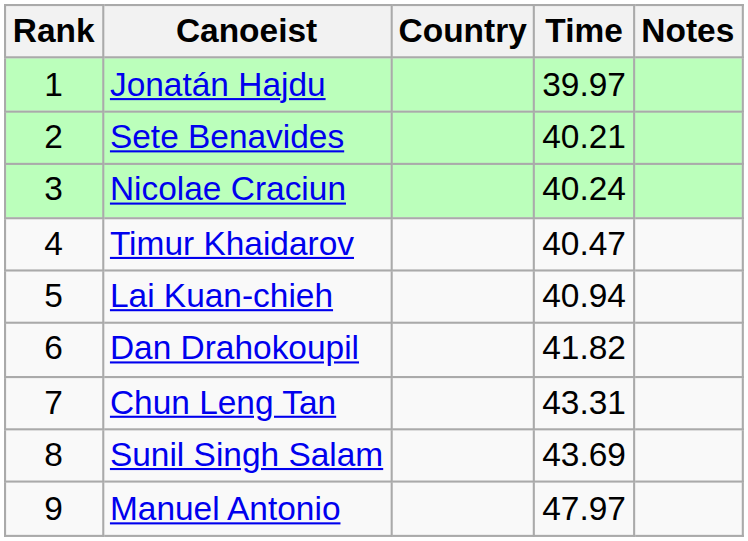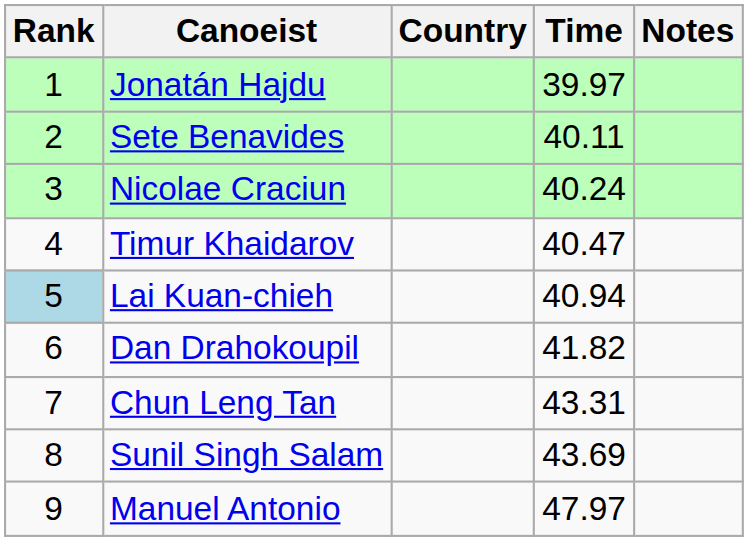 <table class="wikitable" style="text-align:center">
 <tr>
 <th>Rank</th>
 <th>Canoeist</th>
 <th>Country</th>
 <th>Time</th>
 <th>Notes</th>
 </tr>
 <tr bgcolor=bbffbb>
 <td>1</td>
 <td align="left"><a href='#'>Jonatán Hajdu</a></td>
 <td align="left"></td>
 <td>39.97</td>
 <td></td>
 </tr>
 <tr bgcolor=bbffbb>
 <td>2</td>
 <td align="left"><a href='#'>Sete Benavides</a></td>
 <td align="left"></td>
-<td>40.21</td>
+<td>40.11</td>
 <td></td>
 </tr>
 <tr bgcolor=bbffbb>
 <td>3</td>
 <td align="left"><a href='#'>Nicolae Craciun</a></td>
 <td align="left"></td>
 <td>40.24</td>
 <td></td>
 </tr>
 <tr>
 <td>4</td>
 <td align="left"><a href='#'>Timur Khaidarov</a></td>
 <td align="left"></td>
 <td>40.47</td>
 <td></td>
 </tr>
 <tr>
-<td>5</td>
+<td style="background: lightblue;">5</td>
 <td align="left"><a href='#'>Lai Kuan-chieh</a></td>
 <td align="left"></td>
 <td>40.94</td>
 <td></td>
 </tr>
 <tr>
 <td>6</td>
 <td align="left"><a href='#'>Dan Drahokoupil</a></td>
 <td align="left"></td>
 <td>41.82</td>
 <td></td>
 </tr>
 <tr>
 <td>7</td>
 <td align="left"><a href='#'>Chun Leng Tan</a></td>
 <td align="left"></td>
 <td>43.31</td>
 <td></td>
 </tr>
 <tr>
 <td>8</td>
 <td align="left"><a href='#'>Sunil Singh Salam</a></td>
 <td align="left"></td>
 <td>43.69</td>
 <td></td>
 </tr>
 <tr>
 <td>9</td>
 <td align="left"><a href='#'>Manuel Antonio</a></td>
 <td align="left"></td>
 <td>47.97</td>
 <td></td>
 </tr>
 </table>
